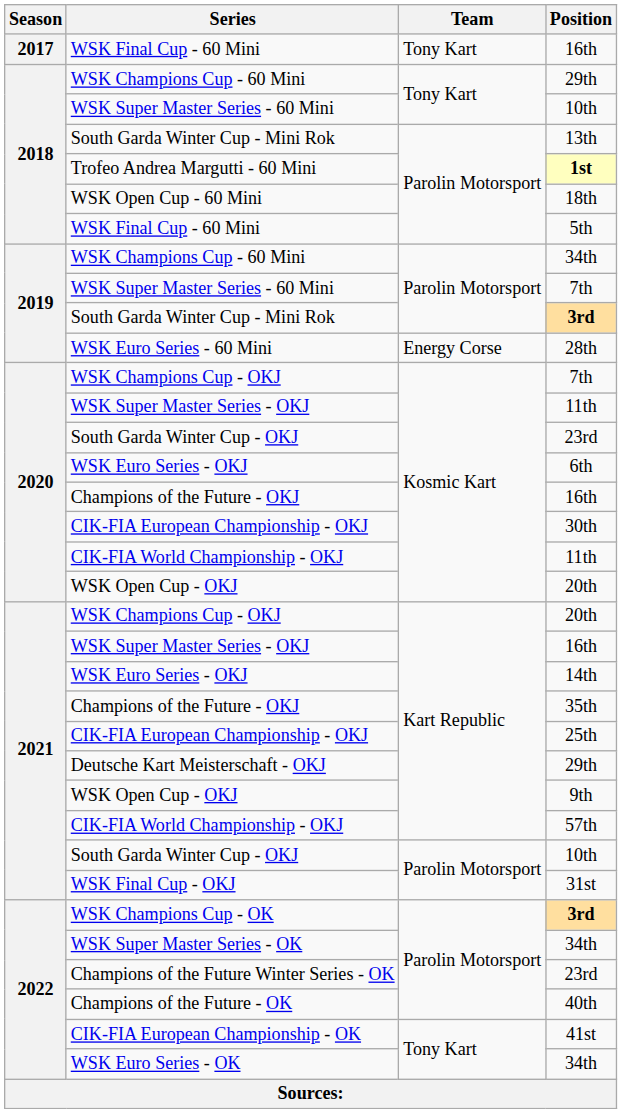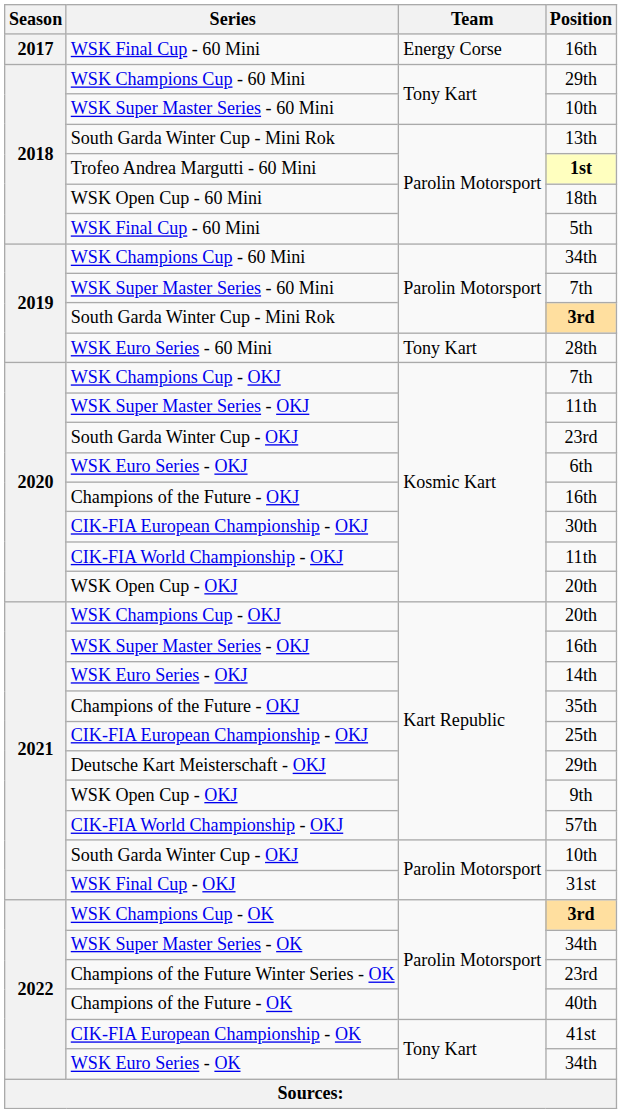 <table class="wikitable" style="font-size: 85%; text-align:center">
 <tr>
 <th>Season</th>
 <th>Series</th>
 <th>Team</th>
 <th>Position</th>
 </tr>
 <tr>
 <th>2017</th>
 <td align="left"><a href='#'>WSK Final Cup</a> - 60 Mini</td>
-<td align="left">Tony Kart</td>
+<td align="left">Energy Corse</td>
 <td>16th</td>
 </tr>
 <tr>
 <th rowspan="6">2018</th>
 <td align="left"><a href='#'>WSK Champions Cup</a> - 60 Mini</td>
 <td rowspan="2" align="left">Tony Kart</td>
 <td>29th</td>
 </tr>
 <tr>
 <td align="left"><a href='#'>WSK Super Master Series</a> - 60 Mini</td>
 <td>10th</td>
 </tr>
 <tr>
 <td align="left">South Garda Winter Cup - Mini Rok</td>
 <td rowspan="4">Parolin Motorsport</td>
 <td>13th</td>
 </tr>
 <tr>
 <td align="left">Trofeo Andrea Margutti - 60 Mini</td>
 <td style="background:#FFFFBF;"><strong>1st</strong></td>
 </tr>
 <tr>
 <td align="left">WSK Open Cup - 60 Mini</td>
 <td>18th</td>
 </tr>
 <tr>
 <td align="left"><a href='#'>WSK Final Cup</a> - 60 Mini</td>
 <td>5th</td>
 </tr>
 <tr>
 <th rowspan="4">2019</th>
 <td align="left"><a href='#'>WSK Champions Cup</a> - 60 Mini</td>
 <td rowspan="3" align="left">Parolin Motorsport</td>
 <td>34th</td>
 </tr>
 <tr>
 <td align="left"><a href='#'>WSK Super Master Series</a> - 60 Mini</td>
 <td>7th</td>
 </tr>
 <tr>
 <td align="left">South Garda Winter Cup - Mini Rok</td>
 <td style="background:#FFDF9F;"><strong>3rd</strong></td>
 </tr>
 <tr>
 <td align="left"><a href='#'>WSK Euro Series</a> - 60 Mini</td>
-<td align="left">Energy Corse</td>
+<td align="left">Tony Kart</td>
 <td>28th</td>
 </tr>
 <tr>
 <th rowspan="8">2020</th>
 <td align="left"><a href='#'>WSK Champions Cup</a> - <a href='#'>OKJ</a></td>
 <td rowspan="8"  align="left">Kosmic Kart</td>
 <td>7th</td>
 </tr>
 <tr>
 <td align="left"><a href='#'>WSK Super Master Series</a> - <a href='#'>OKJ</a></td>
 <td>11th</td>
 </tr>
 <tr>
 <td align="left">South Garda Winter Cup - <a href='#'>OKJ</a></td>
 <td>23rd</td>
 </tr>
 <tr>
 <td align="left"><a href='#'>WSK Euro Series</a> - <a href='#'>OKJ</a></td>
 <td>6th</td>
 </tr>
 <tr>
 <td align="left">Champions of the Future - <a href='#'>OKJ</a></td>
 <td>16th</td>
 </tr>
 <tr>
 <td align="left"><a href='#'>CIK-FIA European Championship</a> - <a href='#'>OKJ</a></td>
 <td>30th</td>
 </tr>
 <tr>
 <td align="left"><a href='#'>CIK-FIA World Championship</a> - <a href='#'>OKJ</a></td>
 <td>11th</td>
 </tr>
 <tr>
 <td align="left">WSK Open Cup - <a href='#'>OKJ</a></td>
 <td>20th</td>
 </tr>
 <tr>
 <th rowspan="10">2021</th>
 <td align="left"><a href='#'>WSK Champions Cup</a> - <a href='#'>OKJ</a></td>
 <td rowspan="8"  align="left">Kart Republic</td>
 <td>20th</td>
 </tr>
 <tr>
 <td align="left"><a href='#'>WSK Super Master Series</a> - <a href='#'>OKJ</a></td>
 <td>16th</td>
 </tr>
 <tr>
 <td align="left"><a href='#'>WSK Euro Series</a> - <a href='#'>OKJ</a></td>
 <td>14th</td>
 </tr>
 <tr>
 <td align="left">Champions of the Future - <a href='#'>OKJ</a></td>
 <td>35th</td>
 </tr>
 <tr>
 <td align="left"><a href='#'>CIK-FIA European Championship</a> - <a href='#'>OKJ</a></td>
 <td>25th</td>
 </tr>
 <tr>
 <td align="left">Deutsche Kart Meisterschaft - <a href='#'>OKJ</a></td>
 <td>29th</td>
 </tr>
 <tr>
 <td align="left">WSK Open Cup - <a href='#'>OKJ</a></td>
 <td>9th</td>
 </tr>
 <tr>
 <td align="left"><a href='#'>CIK-FIA World Championship</a> - <a href='#'>OKJ</a></td>
 <td>57th</td>
 </tr>
 <tr>
 <td align="left">South Garda Winter Cup - <a href='#'>OKJ</a></td>
 <td rowspan="2"  align="left">Parolin Motorsport</td>
 <td>10th</td>
 </tr>
 <tr>
 <td align="left"><a href='#'>WSK Final Cup</a> - <a href='#'>OKJ</a></td>
 <td>31st</td>
 </tr>
 <tr>
 <th rowspan="6">2022</th>
 <td align="left"><a href='#'>WSK Champions Cup</a> - <a href='#'>OK</a></td>
 <td rowspan="4"  align="left">Parolin Motorsport</td>
 <td style="background:#FFDF9F;"><strong>3rd</strong></td>
 </tr>
 <tr>
 <td align="left"><a href='#'>WSK Super Master Series</a> - <a href='#'>OK</a></td>
 <td>34th</td>
 </tr>
 <tr>
 <td align="left">Champions of the Future Winter Series - <a href='#'>OK</a></td>
 <td>23rd</td>
 </tr>
 <tr>
 <td align="left">Champions of the Future - <a href='#'>OK</a></td>
 <td>40th</td>
 </tr>
 <tr>
 <td align="left"><a href='#'>CIK-FIA European Championship</a> - <a href='#'>OK</a></td>
 <td rowspan="2"  align="left">Tony Kart</td>
 <td>41st</td>
 </tr>
 <tr>
 <td align="left"><a href='#'>WSK Euro Series</a> - <a href='#'>OK</a></td>
 <td>34th</td>
 </tr>
 <tr>
 <th colspan="4">Sources:</th>
 </tr>
 </table>
